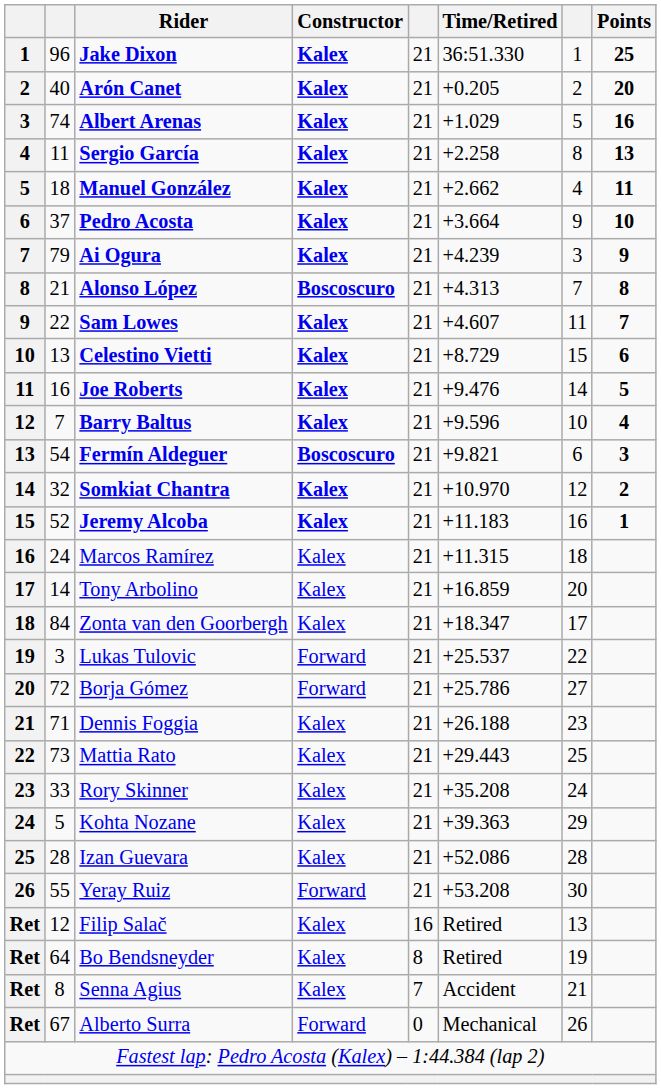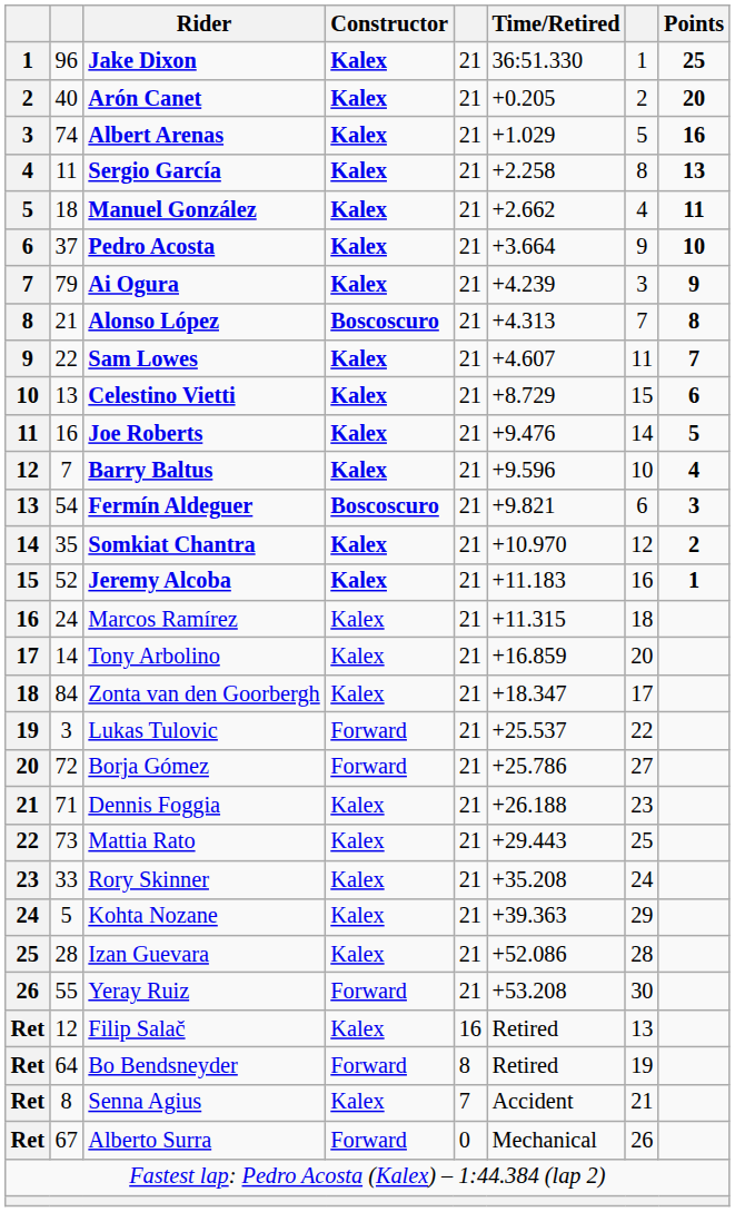 <table class="wikitable sortable" style="font-size: 85%;">
 <tr>
 <th scope="col"></th>
 <th scope="col"></th>
 <th scope="col">Rider</th>
 <th scope="col">Constructor</th>
 <th scope="col" class="unsortable"></th>
 <th scope="col" class="unsortable">Time/Retired</th>
 <th scope="col"></th>
 <th scope="col">Points</th>
 </tr>
 <tr>
 <th scope="row">1</th>
 <td align="center">96</td>
 <td data-sort-value="dix"> <strong><a href='#'>Jake Dixon</a></strong></td>
 <td><strong><a href='#'>Kalex</a></strong></td>
 <td>21</td>
 <td>36:51.330</td>
 <td align="center">1</td>
 <td align="center"><strong>25</strong></td>
 </tr>
 <tr>
 <th scope="row">2</th>
 <td align="center">40</td>
 <td data-sort-value="can"> <strong><a href='#'>Arón Canet</a></strong></td>
 <td><strong><a href='#'>Kalex</a></strong></td>
 <td>21</td>
 <td>+0.205</td>
 <td align="center">2</td>
 <td align="center"><strong>20</strong></td>
 </tr>
 <tr>
 <th scope="row">3</th>
 <td align="center">74</td>
 <td data-sort-value="are"> <strong><a href='#'>Albert Arenas</a></strong></td>
 <td><strong><a href='#'>Kalex</a></strong></td>
 <td>21</td>
 <td>+1.029</td>
 <td align="center">5</td>
 <td align="center"><strong>16</strong></td>
 </tr>
 <tr>
 <th scope="row">4</th>
 <td align="center">11</td>
 <td data-sort-value="gar"> <strong><a href='#'>Sergio García</a></strong></td>
 <td><strong><a href='#'>Kalex</a></strong></td>
 <td>21</td>
 <td>+2.258</td>
 <td align="center">8</td>
 <td align="center"><strong>13</strong></td>
 </tr>
 <tr>
 <th scope="row">5</th>
 <td align="center">18</td>
 <td data-sort-value="gon"> <strong><a href='#'>Manuel González</a></strong></td>
 <td><strong><a href='#'>Kalex</a></strong></td>
 <td>21</td>
 <td>+2.662</td>
 <td align="center">4</td>
 <td align="center"><strong>11</strong></td>
 </tr>
 <tr>
 <th scope="row">6</th>
 <td align="center">37</td>
 <td data-sort-value="aco"> <strong><a href='#'>Pedro Acosta</a></strong></td>
 <td><strong><a href='#'>Kalex</a></strong></td>
 <td>21</td>
 <td>+3.664</td>
 <td align="center">9</td>
 <td align="center"><strong>10</strong></td>
 </tr>
 <tr>
 <th scope="row">7</th>
 <td align="center">79</td>
 <td data-sort-value="ogu"> <strong><a href='#'>Ai Ogura</a></strong></td>
 <td><strong><a href='#'>Kalex</a></strong></td>
 <td>21</td>
 <td>+4.239</td>
 <td align="center">3</td>
 <td align="center"><strong>9</strong></td>
 </tr>
 <tr>
 <th scope="row">8</th>
 <td align="center">21</td>
 <td data-sort-value="lop"> <strong><a href='#'>Alonso López</a></strong></td>
 <td><strong><a href='#'>Boscoscuro</a></strong></td>
 <td>21</td>
 <td>+4.313</td>
 <td align="center">7</td>
 <td align="center"><strong>8</strong></td>
 </tr>
 <tr>
 <th scope="row">9</th>
 <td align="center">22</td>
 <td data-sort-value="low"> <strong><a href='#'>Sam Lowes</a></strong></td>
 <td><strong><a href='#'>Kalex</a></strong></td>
 <td>21</td>
 <td>+4.607</td>
 <td align="center">11</td>
 <td align="center"><strong>7</strong></td>
 </tr>
 <tr>
 <th scope="row">10</th>
 <td align="center">13</td>
 <td data-sort-value="vie"> <strong><a href='#'>Celestino Vietti</a></strong></td>
 <td><strong><a href='#'>Kalex</a></strong></td>
 <td>21</td>
 <td>+8.729</td>
 <td align="center">15</td>
 <td align="center"><strong>6</strong></td>
 </tr>
 <tr>
 <th scope="row">11</th>
 <td align="center">16</td>
 <td data-sort-value="rob"> <strong><a href='#'>Joe Roberts</a></strong></td>
 <td><strong><a href='#'>Kalex</a></strong></td>
 <td>21</td>
 <td>+9.476</td>
 <td align="center">14</td>
 <td align="center"><strong>5</strong></td>
 </tr>
 <tr>
 <th scope="row">12</th>
 <td align="center">7</td>
 <td data-sort-value="bal"> <strong><a href='#'>Barry Baltus</a></strong></td>
 <td><strong><a href='#'>Kalex</a></strong></td>
 <td>21</td>
 <td>+9.596</td>
 <td align="center">10</td>
 <td align="center"><strong>4</strong></td>
 </tr>
 <tr>
 <th scope="row">13</th>
 <td align="center">54</td>
 <td data-sort-value="ald"> <strong><a href='#'>Fermín Aldeguer</a></strong></td>
 <td><strong><a href='#'>Boscoscuro</a></strong></td>
 <td>21</td>
 <td>+9.821</td>
 <td align="center">6</td>
 <td align="center"><strong>3</strong></td>
 </tr>
 <tr>
 <th scope="row">14</th>
-<td align="center">32</td>
+<td align="center">35</td>
 <td data-sort-value="cha"> <strong><a href='#'>Somkiat Chantra</a></strong></td>
 <td><strong><a href='#'>Kalex</a></strong></td>
 <td>21</td>
 <td>+10.970</td>
 <td align="center">12</td>
 <td align="center"><strong>2</strong></td>
 </tr>
 <tr>
 <th scope="row">15</th>
 <td align="center">52</td>
 <td data-sort-value="alc"> <strong><a href='#'>Jeremy Alcoba</a></strong></td>
 <td><strong><a href='#'>Kalex</a></strong></td>
 <td>21</td>
 <td>+11.183</td>
 <td align="center">16</td>
 <td align="center"><strong>1</strong></td>
 </tr>
 <tr>
 <th scope="row">16</th>
 <td align="center">24</td>
 <td data-sort-value="ram"> <a href='#'>Marcos Ramírez</a></td>
 <td><a href='#'>Kalex</a></td>
 <td>21</td>
 <td>+11.315</td>
 <td align="center">18</td>
 <td align="center"></td>
 </tr>
 <tr>
 <th scope="row">17</th>
 <td align="center">14</td>
 <td data-sort-value="arb"> <a href='#'>Tony Arbolino</a></td>
 <td><a href='#'>Kalex</a></td>
 <td>21</td>
 <td>+16.859</td>
 <td align="center">20</td>
 <td align="center"></td>
 </tr>
 <tr>
 <th scope="row">18</th>
 <td align="center">84</td>
 <td data-sort-value="goo"> <a href='#'>Zonta van den Goorbergh</a></td>
 <td><a href='#'>Kalex</a></td>
 <td>21</td>
 <td>+18.347</td>
 <td align="center">17</td>
 <td></td>
 </tr>
 <tr>
 <th scope="row">19</th>
 <td align="center">3</td>
 <td data-sort-value="tul"> <a href='#'>Lukas Tulovic</a></td>
 <td><a href='#'>Forward</a></td>
 <td>21</td>
 <td>+25.537</td>
 <td align="center">22</td>
 <td align="center"></td>
 </tr>
 <tr>
 <th scope="row">20</th>
 <td align="center">72</td>
 <td data-sort-value="gom"> <a href='#'>Borja Gómez</a></td>
 <td><a href='#'>Forward</a></td>
 <td>21</td>
 <td>+25.786</td>
 <td align="center">27</td>
 <td></td>
 </tr>
 <tr>
 <th scope="row">21</th>
 <td align="center">71</td>
 <td data-sort-value="fog"> <a href='#'>Dennis Foggia</a></td>
 <td><a href='#'>Kalex</a></td>
 <td>21</td>
 <td>+26.188</td>
 <td align="center">23</td>
 <td align="center"></td>
 </tr>
 <tr>
 <th scope="row">22</th>
 <td align="center">73</td>
 <td data-sort-value="rat"> <a href='#'>Mattia Rato</a></td>
 <td><a href='#'>Kalex</a></td>
 <td>21</td>
 <td>+29.443</td>
 <td align="center">25</td>
 <td></td>
 </tr>
 <tr>
 <th scope="row">23</th>
 <td align="center">33</td>
 <td data-sort-value="ski"> <a href='#'>Rory Skinner</a></td>
 <td><a href='#'>Kalex</a></td>
 <td>21</td>
 <td>+35.208</td>
 <td align="center">24</td>
 <td></td>
 </tr>
 <tr>
 <th scope="row">24</th>
 <td align="center">5</td>
 <td data-sort-value="noz"> <a href='#'>Kohta Nozane</a></td>
 <td><a href='#'>Kalex</a></td>
 <td>21</td>
 <td>+39.363</td>
 <td align="center">29</td>
 <td></td>
 </tr>
 <tr>
 <th scope="row">25</th>
 <td align="center">28</td>
 <td data-sort-value="gue"> <a href='#'>Izan Guevara</a></td>
 <td><a href='#'>Kalex</a></td>
 <td>21</td>
 <td>+52.086</td>
 <td align="center">28</td>
 <td align="center"></td>
 </tr>
 <tr>
 <th scope="row">26</th>
 <td align="center">55</td>
 <td data-sort-value="rui"> <a href='#'>Yeray Ruiz</a></td>
 <td><a href='#'>Forward</a></td>
 <td>21</td>
 <td>+53.208</td>
 <td align="center">30</td>
 <td></td>
 </tr>
 <tr>
 <th scope="row">Ret</th>
 <td align="center">12</td>
 <td data-sort-value="sal"> <a href='#'>Filip Salač</a></td>
 <td><a href='#'>Kalex</a></td>
 <td>16</td>
 <td>Retired</td>
 <td align="center">13</td>
 <td align="center"></td>
 </tr>
 <tr>
 <th scope="row">Ret</th>
 <td align="center">64</td>
 <td data-sort-value="ben"> <a href='#'>Bo Bendsneyder</a></td>
-<td><a href='#'>Kalex</a></td>
+<td><a href='#'>Forward</a></td>
 <td>8</td>
 <td>Retired</td>
 <td align="center">19</td>
 <td align="center"></td>
 </tr>
 <tr>
 <th scope="row">Ret</th>
 <td align="center">8</td>
 <td data-sort-value="agi"> <a href='#'>Senna Agius</a></td>
 <td><a href='#'>Kalex</a></td>
 <td>7</td>
 <td>Accident</td>
 <td align="center">21</td>
 <td align="center"></td>
 </tr>
 <tr>
 <th scope="row">Ret</th>
 <td align="center">67</td>
 <td data-sort-value="sur"> <a href='#'>Alberto Surra</a></td>
 <td><a href='#'>Forward</a></td>
 <td>0</td>
 <td>Mechanical</td>
 <td align="center">26</td>
 <td></td>
 </tr>
 <tr class="sortbottom">
 <td colspan="8" style="text-align:center"><em><a href='#'>Fastest lap</a>:  <a href='#'>Pedro Acosta</a> (<a href='#'>Kalex</a>) – 1:44.384 (lap 2)</em></td>
 </tr>
 <tr>
 <th colspan=8></th>
 </tr>
 </table>
